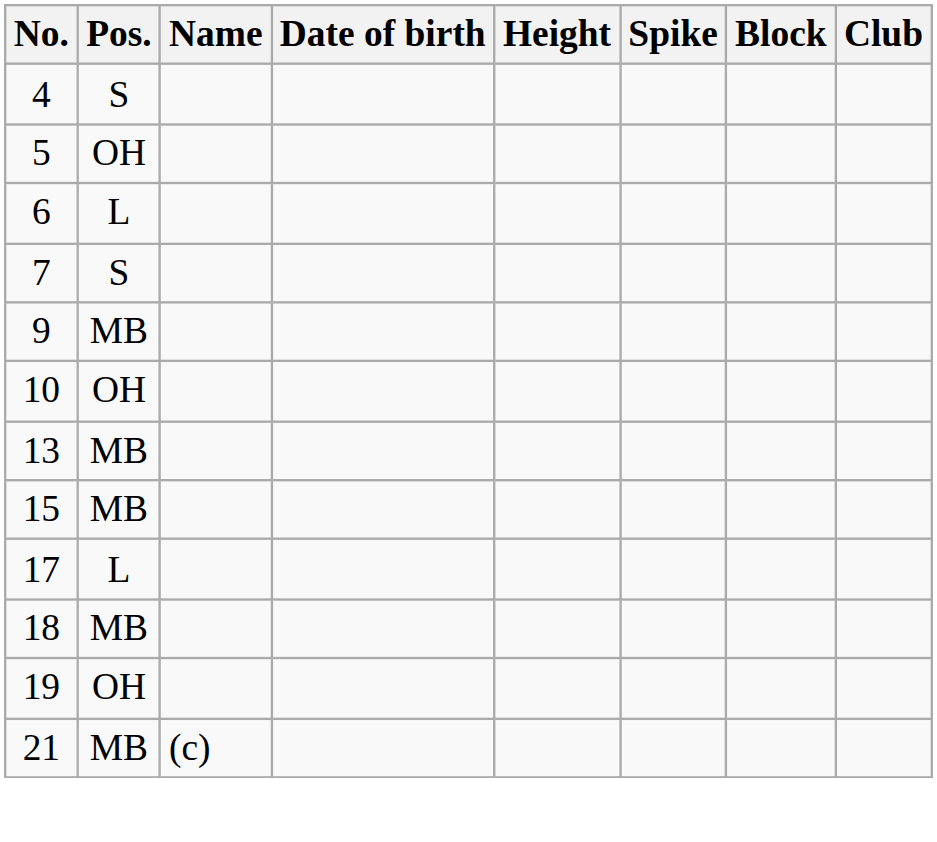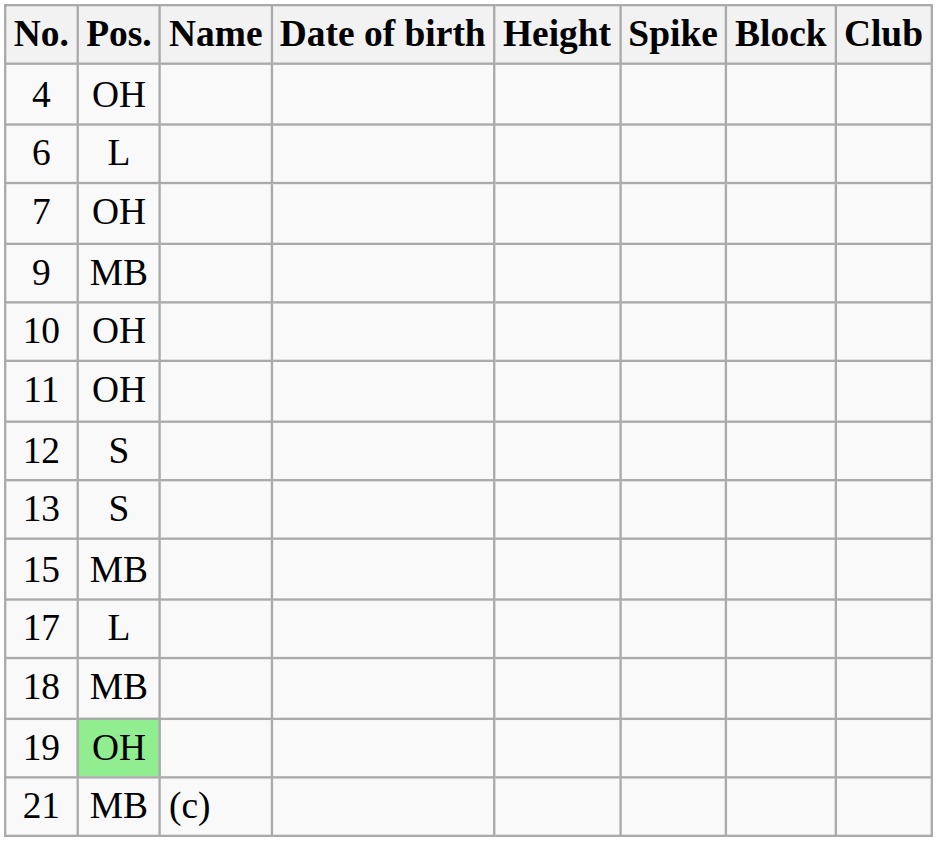 <table class="wikitable sortable" style="text-align:center">
 <tr>
 <th>No.</th>
 <th>Pos.</th>
 <th>Name</th>
 <th>Date of birth</th>
 <th>Height</th>
 <th>Spike</th>
 <th>Block</th>
 <th>Club</th>
 </tr>
 <tr>
 <td>4</td>
-<td>S</td>
-<td align=left></td>
-<td align=left></td>
-<td></td>
-<td></td>
-<td></td>
-<td></td>
-</tr>
-<tr>
-<td>5</td>
 <td>OH</td>
 <td align=left></td>
 <td align=left></td>
 <td></td>
 <td></td>
 <td></td>
 <td></td>
 </tr>
 <tr>
 <td>6</td>
 <td>L</td>
 <td align=left></td>
 <td align=left></td>
 <td></td>
 <td></td>
 <td></td>
 <td></td>
 </tr>
 <tr>
 <td>7</td>
-<td>S</td>
+<td>OH</td>
 <td align=left></td>
 <td align=left></td>
 <td></td>
 <td></td>
 <td></td>
 <td></td>
 </tr>
 <tr>
 <td>9</td>
 <td>MB</td>
 <td align=left></td>
 <td align=left></td>
 <td></td>
 <td></td>
 <td></td>
 <td></td>
 </tr>
 <tr>
 <td>10</td>
 <td>OH</td>
 <td align=left></td>
 <td align=left></td>
 <td></td>
 <td></td>
 <td></td>
 <td></td>
 </tr>
 <tr>
+<td>11</td>
+<td>OH</td>
+<td align=left></td>
+<td align=left></td>
+<td></td>
+<td></td>
+<td></td>
+<td></td>
+</tr>
+<tr>
+<td>12</td>
+<td>S</td>
+<td align=left></td>
+<td align=left></td>
+<td></td>
+<td></td>
+<td></td>
+<td></td>
+</tr>
+<tr>
 <td>13</td>
-<td>MB</td>
+<td>S</td>
 <td align=left></td>
 <td align=left></td>
 <td></td>
 <td></td>
 <td></td>
 <td></td>
 </tr>
 <tr>
 <td>15</td>
 <td>MB</td>
 <td align=left></td>
 <td align=left></td>
 <td></td>
 <td></td>
 <td></td>
 <td></td>
 </tr>
 <tr>
 <td>17</td>
 <td>L</td>
 <td align=left></td>
 <td align=left></td>
 <td></td>
 <td></td>
 <td></td>
 <td></td>
 </tr>
 <tr>
 <td>18</td>
 <td>MB</td>
 <td align=left></td>
 <td align=left></td>
 <td></td>
 <td></td>
 <td></td>
 <td></td>
 </tr>
 <tr>
 <td>19</td>
-<td>OH</td>
+<td style="background: lightgreen;">OH</td>
 <td align=left></td>
 <td align=left></td>
 <td></td>
 <td></td>
 <td></td>
 <td></td>
 </tr>
 <tr>
 <td>21</td>
 <td>MB</td>
 <td align=left> (c)</td>
 <td align=left></td>
 <td></td>
 <td></td>
 <td></td>
 <td></td>
 </tr>
 </table>
